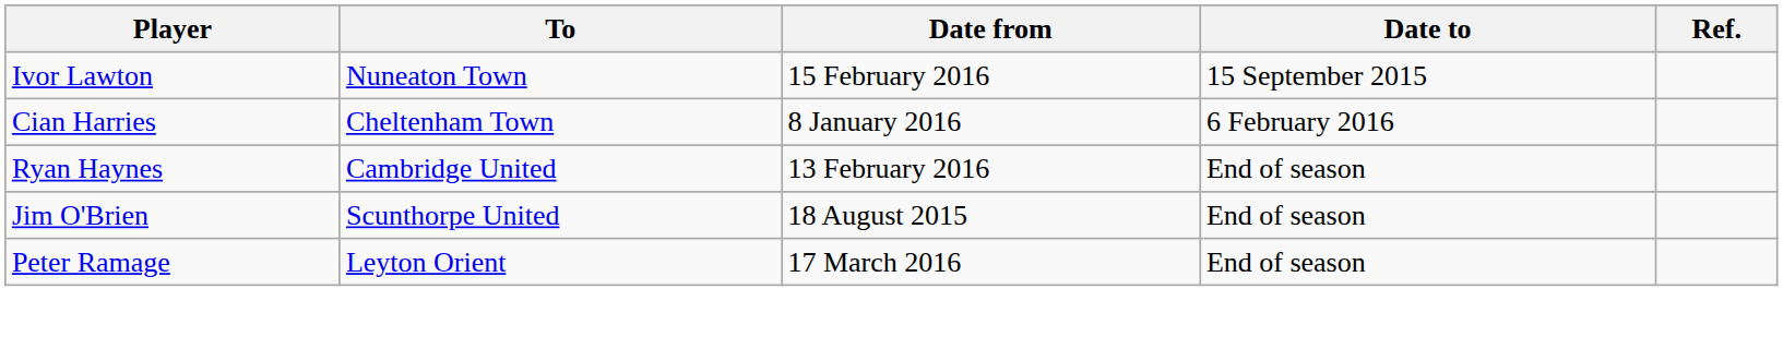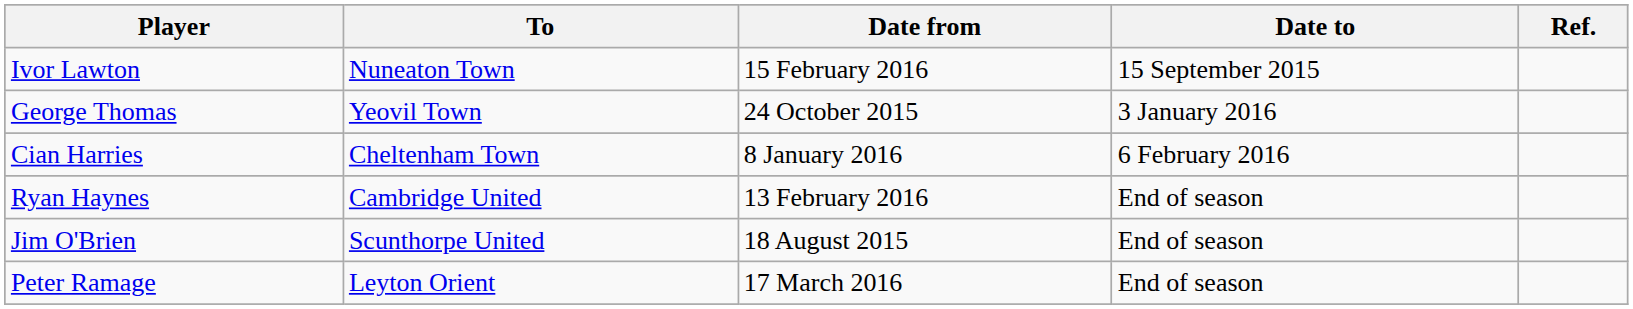 <table class="wikitable sortable" style="text-align:center; font-size:95%;width:60%; text-align:left">
 <tr>
 <th>Player</th>
 <th>To</th>
 <th>Date from</th>
 <th>Date to</th>
 <th>Ref.</th>
 </tr>
 <tr>
 <td> <a href='#'>Ivor Lawton</a></td>
 <td> <a href='#'>Nuneaton Town</a></td>
 <td>15 February 2016</td>
 <td>15 September 2015</td>
+<td></td>
+</tr>
+<tr>
+<td> <a href='#'>George Thomas</a></td>
+<td> <a href='#'>Yeovil Town</a></td>
+<td>24 October 2015</td>
+<td>3 January 2016</td>
 <td></td>
 </tr>
 <tr>
 <td> <a href='#'>Cian Harries</a></td>
 <td> <a href='#'>Cheltenham Town</a></td>
 <td>8 January 2016</td>
 <td>6 February 2016</td>
 <td></td>
 </tr>
 <tr>
 <td> <a href='#'>Ryan Haynes</a></td>
 <td> <a href='#'>Cambridge United</a></td>
 <td>13 February 2016</td>
 <td>End of season</td>
 <td></td>
 </tr>
 <tr>
 <td> <a href='#'>Jim O'Brien</a></td>
 <td> <a href='#'>Scunthorpe United</a></td>
 <td>18 August 2015</td>
 <td>End of season</td>
 <td></td>
 </tr>
 <tr>
 <td> <a href='#'>Peter Ramage</a></td>
 <td> <a href='#'>Leyton Orient</a></td>
 <td>17 March 2016</td>
 <td>End of season</td>
 <td></td>
 </tr>
 </table>
